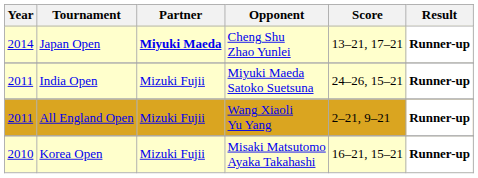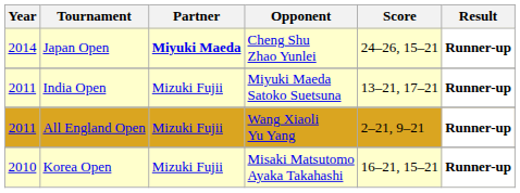 <table class="sortable wikitable" style="font-size: 90%;">
 <tr>
 <th>Year</th>
 <th>Tournament</th>
 <th>Partner</th>
 <th>Opponent</th>
 <th>Score</th>
 <th>Result</th>
 </tr>
 <tr style="background:#FFFFCC">
 <td align="center"><a href='#'>2014</a></td>
 <td align="left"><a href='#'>Japan Open</a></td>
 <td align="left"><strong> <a href='#'>Miyuki Maeda</a></strong></td>
 <td align="left"> <a href='#'>Cheng Shu</a> <br>  <a href='#'>Zhao Yunlei</a></td>
-<td align="left">13–21, 17–21</td>
+<td align="left">24–26, 15–21</td>
 <td style="text-align:left; background:white"> <strong>Runner-up</strong></td>
 </tr>
 <tr>
 </tr>
 <tr style="background:#FFFFCC">
 <td align="center"><a href='#'>2011</a></td>
 <td align="left"><a href='#'>India Open</a></td>
 <td align="left"> <a href='#'>Mizuki Fujii</a></td>
 <td align="left"> <a href='#'>Miyuki Maeda</a> <br>  <a href='#'>Satoko Suetsuna</a></td>
-<td align="left">24–26, 15–21</td>
+<td align="left">13–21, 17–21</td>
 <td style="text-align:left; background:white"> <strong>Runner-up</strong></td>
 </tr>
 <tr>
 </tr>
 <tr style="background:#DAA520">
 <td align="center"><a href='#'>2011</a></td>
 <td align="left"><a href='#'>All England Open</a></td>
 <td align="left"> <a href='#'>Mizuki Fujii</a></td>
 <td align="left"> <a href='#'>Wang Xiaoli</a> <br>  <a href='#'>Yu Yang</a></td>
 <td align="left">2–21, 9–21</td>
 <td style="text-align:left; background:white"> <strong>Runner-up</strong></td>
 </tr>
 <tr>
 </tr>
 <tr style="background:#FFFFCC">
 <td align="center"><a href='#'>2010</a></td>
 <td align="left"><a href='#'>Korea Open</a></td>
 <td align="left"> <a href='#'>Mizuki Fujii</a></td>
 <td align="left"> <a href='#'>Misaki Matsutomo</a> <br>  <a href='#'>Ayaka Takahashi</a></td>
 <td align="left">16–21, 15–21</td>
 <td style="text-align:left; background:white"> <strong>Runner-up</strong></td>
 </tr>
 </table>
